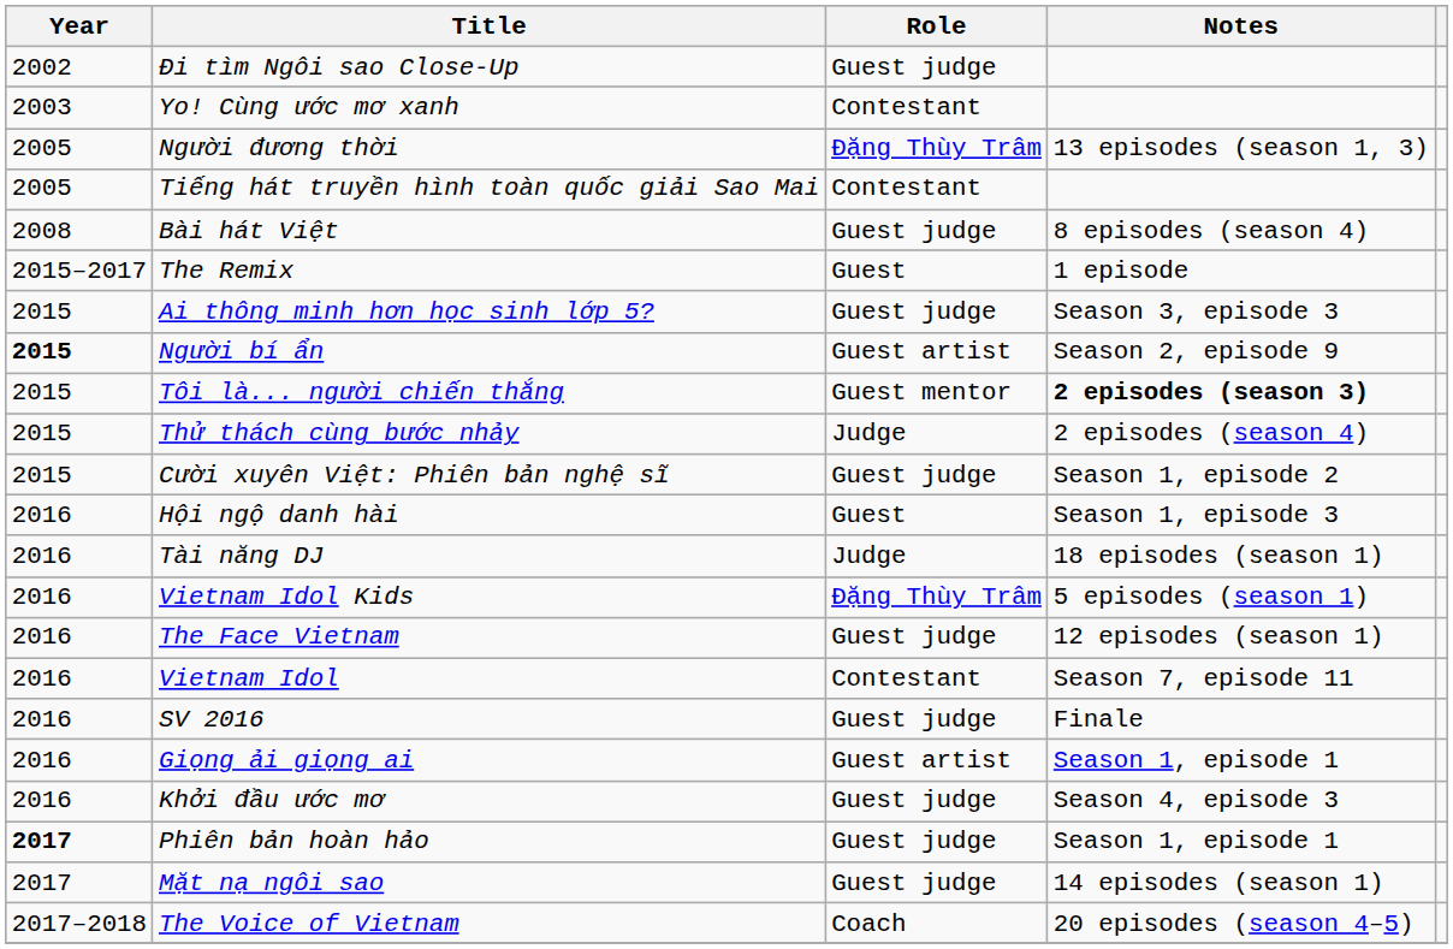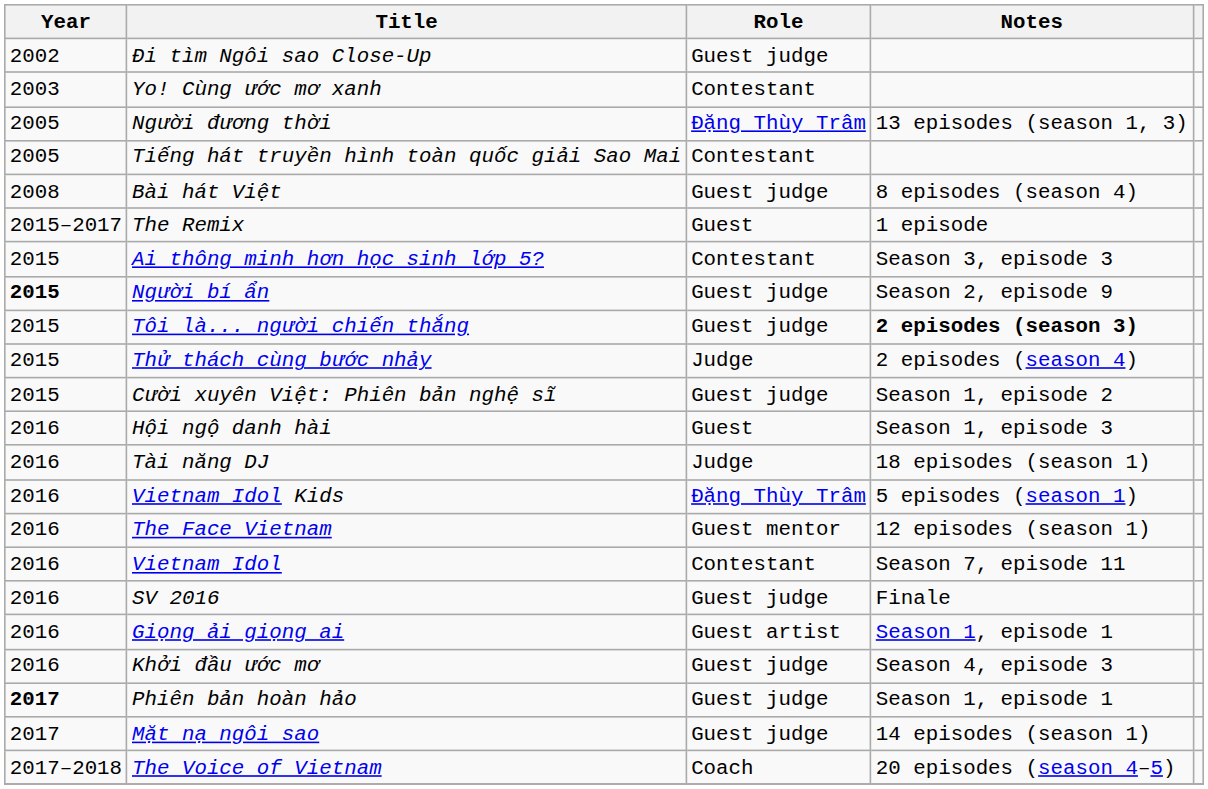 <table class="wikitable sortable">
 <tr>
 <th>Year</th>
 <th>Title</th>
 <th>Role</th>
 <th class="unsortable">Notes</th>
 <th class="unsortable"></th>
 </tr>
 <tr>
 <td>2002</td>
 <td><em>Đi tìm Ngôi sao Close-Up</em></td>
 <td>Guest judge</td>
 <td></td>
 <td style="text-align:center;"></td>
 </tr>
 <tr>
 <td>2003</td>
 <td><em>Yo! Cùng ước mơ xanh</em></td>
 <td>Contestant</td>
 <td></td>
 <td style="text-align:center;"></td>
 </tr>
 <tr>
 <td>2005</td>
 <td><em>Người đương thời</em></td>
 <td><a href='#'>Đặng Thùy Trâm</a></td>
 <td>13 episodes (season 1, 3)</td>
 <td style="text-align:center;"></td>
 </tr>
 <tr>
 <td>2005</td>
 <td><em>Tiếng hát truyền hình toàn quốc giải Sao Mai</em></td>
 <td>Contestant</td>
 <td></td>
 <td style="text-align:center;"></td>
 </tr>
 <tr>
 <td>2008</td>
 <td><em>Bài hát Việt</em></td>
 <td>Guest judge</td>
 <td>8 episodes (season 4)</td>
 <td style="text-align:center;"></td>
 </tr>
 <tr>
 <td>2015–2017</td>
 <td><em>The Remix</em></td>
 <td>Guest</td>
 <td>1 episode</td>
 <td style="text-align:center;"></td>
 </tr>
 <tr>
 <td>2015</td>
 <td><em><a href='#'>Ai thông minh hơn học sinh lớp 5?</a></em></td>
-<td>Guest judge</td>
+<td>Contestant</td>
 <td>Season 3, episode 3</td>
 <td style="text-align:center;"></td>
 </tr>
 <tr>
 <td><strong>2015</strong></td>
 <td><em><a href='#'>Người bí ẩn</a></em></td>
-<td>Guest artist</td>
+<td>Guest judge</td>
 <td>Season 2, episode 9</td>
 <td style="text-align:center;"></td>
 </tr>
 <tr>
 <td>2015</td>
 <td><em><a href='#'>Tôi là... người chiến thắng</a></em></td>
-<td>Guest mentor</td>
+<td>Guest judge</td>
 <td><strong>2 episodes (season 3)</strong></td>
 <td style="text-align:center;"></td>
 </tr>
 <tr>
 <td>2015</td>
 <td><em><a href='#'>Thử thách cùng bước nhảy</a></em></td>
 <td>Judge</td>
 <td>2 episodes (<a href='#'>season 4</a>)</td>
 <td style="text-align:center;"></td>
 </tr>
 <tr>
 <td>2015</td>
 <td><em>Cười xuyên Việt: Phiên bản nghệ sĩ</em></td>
 <td>Guest judge</td>
 <td>Season 1, episode 2</td>
 <td style="text-align:center;"></td>
 </tr>
 <tr>
 <td>2016</td>
 <td><em>Hội ngộ danh hài</em></td>
 <td>Guest</td>
 <td>Season 1, episode 3</td>
 <td style="text-align:center;"></td>
 </tr>
 <tr>
 <td>2016</td>
 <td><em>Tài năng DJ</em></td>
 <td>Judge</td>
 <td>18 episodes (season 1)</td>
 <td style="text-align:center;"></td>
 </tr>
 <tr>
 <td>2016</td>
 <td><em><a href='#'>Vietnam Idol</a> Kids</em></td>
 <td><a href='#'>Đặng Thùy Trâm</a></td>
 <td>5 episodes (<a href='#'>season 1</a>)</td>
 <td style="text-align:center;"></td>
 </tr>
 <tr>
 <td>2016</td>
 <td><em><a href='#'>The Face Vietnam</a></em></td>
-<td>Guest judge</td>
+<td>Guest mentor</td>
 <td>12 episodes (season 1)</td>
 <td style="text-align:center;"></td>
 </tr>
 <tr>
 <td>2016</td>
 <td><em><a href='#'>Vietnam Idol</a></em></td>
 <td>Contestant</td>
 <td>Season 7, episode 11</td>
 <td style="text-align:center;"></td>
 </tr>
 <tr>
 <td>2016</td>
 <td><em>SV 2016</em></td>
 <td>Guest judge</td>
 <td>Finale</td>
 <td style="text-align:center;"></td>
 </tr>
 <tr>
 <td>2016</td>
 <td><em><a href='#'>Giọng ải giọng ai</a></em></td>
 <td>Guest artist</td>
 <td><a href='#'>Season 1</a>, episode 1</td>
 <td style="text-align:center;"></td>
 </tr>
 <tr>
 <td>2016</td>
 <td><em>Khởi đầu ước mơ</em></td>
 <td>Guest judge</td>
 <td>Season 4, episode 3</td>
 <td style="text-align:center;"></td>
 </tr>
 <tr>
 <td><strong>2017</strong></td>
 <td><em>Phiên bản hoàn hảo</em></td>
 <td>Guest judge</td>
 <td>Season 1, episode 1</td>
 <td style="text-align:center;"></td>
 </tr>
 <tr>
 <td>2017</td>
 <td><a href='#'><em>Mặt nạ ngôi sao</em></a></td>
 <td>Guest judge</td>
 <td>14 episodes (season 1)</td>
 <td style="text-align:center;"></td>
 </tr>
 <tr>
 <td>2017–2018</td>
 <td><em><a href='#'>The Voice of Vietnam</a></em></td>
 <td>Coach</td>
 <td>20 episodes (<a href='#'>season 4</a>–<a href='#'>5</a>)</td>
 <td style="text-align:center;"></td>
 </tr>
 <tr>
 </tr>
 </table>
